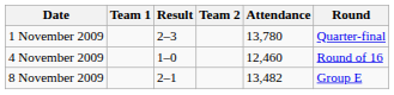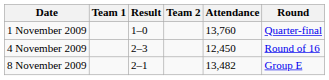 <table class="wikitable" style="text-align: left;">
 <tr>
 <th>Date</th>
 <th>Team 1</th>
 <th>Result</th>
 <th>Team 2</th>
 <th>Attendance</th>
 <th>Round</th>
 </tr>
 <tr>
 <td>1 November 2009</td>
 <td></td>
-<td>2–3</td>
+<td>1–0</td>
 <td></td>
-<td>13,780</td>
+<td>13,760</td>
 <td><a href='#'>Quarter-final</a></td>
 </tr>
 <tr>
 <td>4 November 2009</td>
 <td></td>
-<td>1–0</td>
+<td>2–3</td>
 <td></td>
-<td>12,460</td>
+<td>12,450</td>
 <td><a href='#'>Round of 16</a></td>
 </tr>
 <tr>
 <td>8 November 2009</td>
 <td></td>
 <td>2–1</td>
 <td></td>
 <td>13,482</td>
 <td><a href='#'>Group E</a></td>
 </tr>
 </table>
